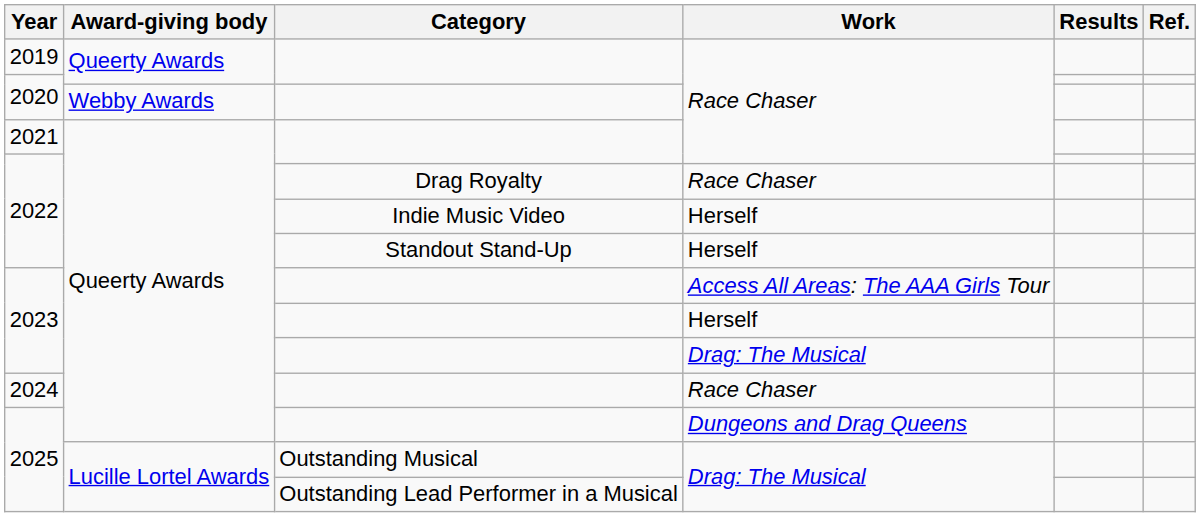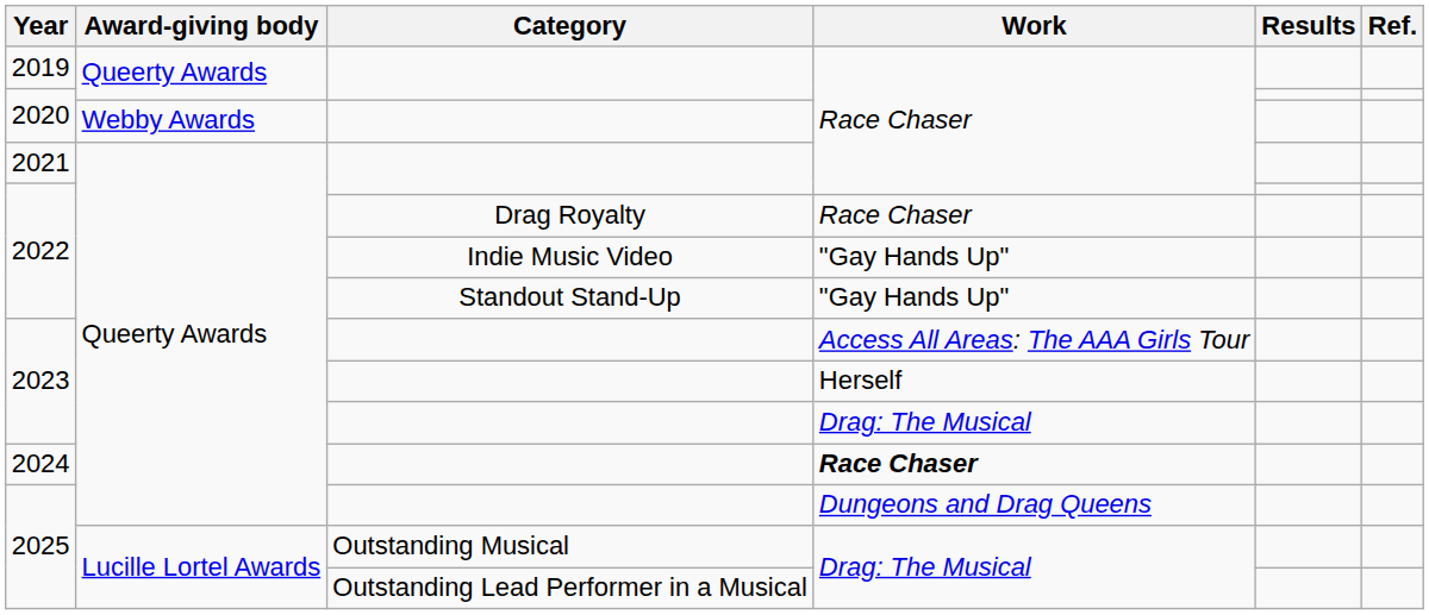 <table class="wikitable sortable" >
 <tr>
 <th>Year</th>
 <th>Award-giving body</th>
 <th>Category</th>
 <th>Work</th>
 <th>Results</th>
 <th>Ref.</th>
 </tr>
 <tr>
 <td rowspan="1">2019</td>
 <td rowspan="2"><a href='#'>Queerty Awards</a></td>
 <td rowspan="2"></td>
 <td rowspan="5"><em>Race Chaser</em></td>
 <td></td>
 <td style="text-align:center"></td>
 </tr>
 <tr>
 <td rowspan="2">2020</td>
 <td></td>
 <td style="text-align:center"></td>
 </tr>
 <tr>
 <td><a href='#'>Webby Awards</a></td>
 <td></td>
 <td></td>
 <td></td>
 </tr>
 <tr>
 <td>2021</td>
 <td rowspan="10">Queerty Awards</td>
 <td rowspan="2"></td>
 <td></td>
 <td style="text-align:center"></td>
 </tr>
 <tr>
 <td rowspan="4">2022</td>
 <td></td>
 <td style="text-align:center"></td>
 </tr>
 <tr>
 <td style="text-align:center">Drag Royalty</td>
 <td><em>Race Chaser</em></td>
 <td></td>
 <td style="text-align:center"></td>
 </tr>
 <tr>
 <td style="text-align:center">Indie Music Video</td>
-<td>Herself</td>
+<td>"Gay Hands Up"</td>
 <td></td>
 <td style="text-align:center"></td>
 </tr>
 <tr>
 <td style="text-align:center">Standout Stand-Up</td>
-<td>Herself</td>
+<td>"Gay Hands Up"</td>
 <td></td>
 <td style="text-align:center"></td>
 </tr>
 <tr>
 <td rowspan="3">2023</td>
 <td></td>
 <td><em><a href='#'>Access All Areas</a>: <a href='#'>The AAA Girls</a> Tour</em></td>
 <td></td>
 <td style="text-align:center"></td>
 </tr>
 <tr>
 <td></td>
 <td>Herself</td>
 <td></td>
 <td style="text-align:center"></td>
 </tr>
 <tr>
 <td></td>
 <td><em><a href='#'>Drag: The Musical</a></em></td>
 <td></td>
 <td style="text-align:center"></td>
 </tr>
 <tr>
 <td>2024</td>
 <td></td>
-<td><em>Race Chaser</em></td>
+<td><strong><em>Race Chaser</em></strong></td>
 <td></td>
 <td></td>
 </tr>
 <tr>
 <td rowspan="3">2025</td>
 <td></td>
 <td><em><a href='#'>Dungeons and Drag Queens</a></em></td>
 <td></td>
 <td></td>
 </tr>
 <tr>
 <td rowspan="2"><a href='#'>Lucille Lortel Awards</a></td>
 <td>Outstanding Musical</td>
 <td rowspan="2"><em><a href='#'>Drag: The Musical</a></em></td>
 <td></td>
 <td></td>
 </tr>
 <tr>
 <td>Outstanding Lead Performer in a Musical</td>
 <td></td>
 <td></td>
 </tr>
 </table>
